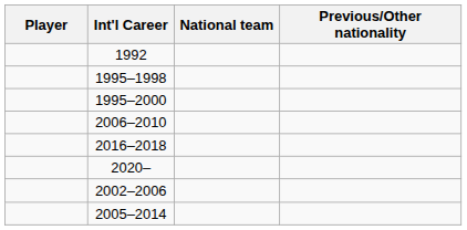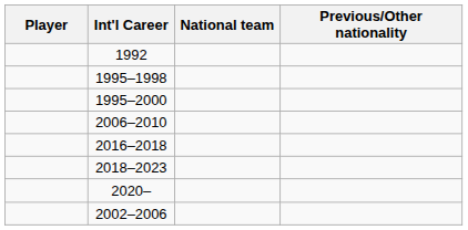 <table class="wikitable sortable" style="font-size:95%; width: 55%">
 <tr>
 <th scope="col" width="10px">Player</th>
 <th scope="col" width="5px">Int'l Career</th>
 <th scope="col" width="10px">National team</th>
 <th scope="col" width="10px">Previous/Other nationality</th>
 </tr>
 <tr>
 <td></td>
 <td align="center">1992</td>
 <td></td>
 <td></td>
 </tr>
 <tr>
 <td></td>
 <td align="center">1995–1998</td>
 <td></td>
 <td></td>
 </tr>
 <tr>
 <td></td>
 <td align="center">1995–2000</td>
 <td></td>
 <td></td>
 </tr>
 <tr>
 <td></td>
 <td align="center">2006–2010</td>
 <td></td>
 <td></td>
 </tr>
 <tr>
 <td></td>
 <td align="center">2016–2018</td>
 <td></td>
 <td></td>
 </tr>
 <tr>
 <td></td>
+<td align="center">2018–2023</td>
+<td></td>
+<td></td>
+</tr>
+<tr>
+<td></td>
 <td align="center">2020–</td>
 <td></td>
 <td></td>
 </tr>
 <tr>
 <td></td>
 <td align="center">2002–2006</td>
 <td></td>
 <td></td>
 </tr>
-<tr>
-<td></td>
-<td align="center">2005–2014</td>
-<td></td>
-<td></td>
-</tr>
 </table>
